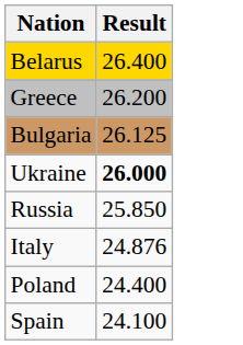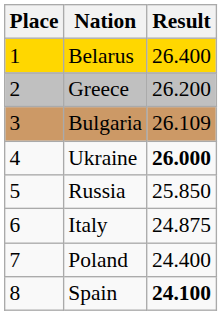 <table class="wikitable">
 <tr>
+<th>Place</th>
 <th>Nation</th>
 <th>Result</th>
 </tr>
 <tr bgcolor="gold">
+<td>1</td>
 <td> Belarus</td>
 <td>26.400</td>
 </tr>
 <tr bgcolor="silver">
+<td>2</td>
 <td> Greece</td>
 <td>26.200</td>
 </tr>
 <tr bgcolor="cc9966">
+<td>3</td>
 <td> Bulgaria</td>
-<td>26.125</td>
+<td>26.109</td>
 </tr>
 <tr>
+<td>4</td>
 <td> Ukraine</td>
 <td><strong>26.000</strong></td>
 </tr>
 <tr>
+<td>5</td>
 <td> Russia</td>
 <td>25.850</td>
 </tr>
 <tr>
+<td>6</td>
 <td> Italy</td>
-<td>24.876</td>
+<td>24.875</td>
 </tr>
 <tr>
+<td>7</td>
 <td> Poland</td>
 <td>24.400</td>
 </tr>
 <tr>
+<td>8</td>
 <td> Spain</td>
-<td>24.100</td>
+<td><strong>24.100</strong></td>
 </tr>
 </table>
